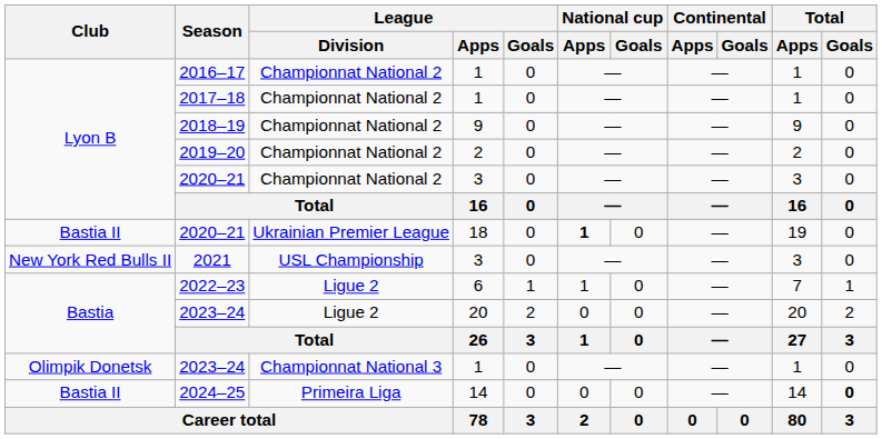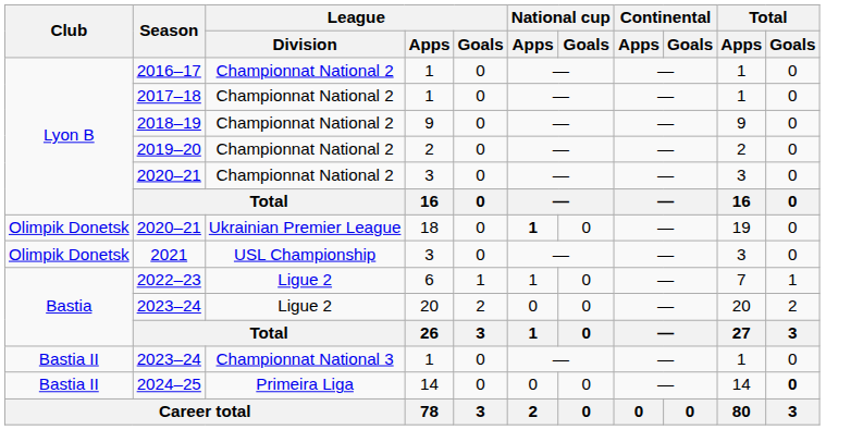 <table class=wikitable style=text-align:center>
 <tr>
 <th rowspan="2">Club</th>
 <th rowspan="2">Season</th>
 <th colspan="3">League</th>
 <th colspan="2">National cup</th>
 <th colspan="2">Continental</th>
 <th colspan="2">Total</th>
 </tr>
 <tr>
 <th>Division</th>
 <th>Apps</th>
 <th>Goals</th>
 <th>Apps</th>
 <th>Goals</th>
 <th>Apps</th>
 <th>Goals</th>
 <th>Apps</th>
 <th>Goals</th>
 </tr>
 <tr>
 <td rowspan="6"><a href='#'>Lyon B</a></td>
 <td><a href='#'>2016–17</a></td>
 <td><a href='#'>Championnat National 2</a></td>
 <td>1</td>
 <td>0</td>
 <td colspan="2">—</td>
 <td colspan="2">—</td>
 <td>1</td>
 <td>0</td>
 </tr>
 <tr>
 <td><a href='#'>2017–18</a></td>
 <td>Championnat National 2</td>
 <td>1</td>
 <td>0</td>
 <td colspan="2">—</td>
 <td colspan="2">—</td>
 <td>1</td>
 <td>0</td>
 </tr>
 <tr>
 <td><a href='#'>2018–19</a></td>
 <td>Championnat National 2</td>
 <td>9</td>
 <td>0</td>
 <td colspan="2">—</td>
 <td colspan="2">—</td>
 <td>9</td>
 <td>0</td>
 </tr>
 <tr>
 <td><a href='#'>2019–20</a></td>
 <td>Championnat National 2</td>
 <td>2</td>
 <td>0</td>
 <td colspan="2">—</td>
 <td colspan="2">—</td>
 <td>2</td>
 <td>0</td>
 </tr>
 <tr>
 <td><a href='#'>2020–21</a></td>
 <td>Championnat National 2</td>
 <td>3</td>
 <td>0</td>
 <td colspan="2">—</td>
 <td colspan="2">—</td>
 <td>3</td>
 <td>0</td>
 </tr>
 <tr>
 <th colspan="2">Total</th>
 <th>16</th>
 <th>0</th>
 <th colspan="2">—</th>
 <th colspan="2">—</th>
 <th>16</th>
 <th>0</th>
 </tr>
 <tr>
-<td><a href='#'>Bastia II</a></td>
+<td><a href='#'>Olimpik Donetsk</a></td>
 <td><a href='#'>2020–21</a></td>
 <td><a href='#'>Ukrainian Premier League</a></td>
 <td>18</td>
 <td>0</td>
 <td><strong>1</strong></td>
 <td>0</td>
 <td colspan="2">—</td>
 <td>19</td>
 <td>0</td>
 </tr>
 <tr>
-<td><a href='#'>New York Red Bulls II</a></td>
+<td><a href='#'>Olimpik Donetsk</a></td>
 <td><a href='#'>2021</a></td>
 <td><a href='#'>USL Championship</a></td>
 <td>3</td>
 <td>0</td>
 <td colspan="2">—</td>
 <td colspan="2">—</td>
 <td>3</td>
 <td>0</td>
 </tr>
 <tr>
 <td rowspan="3"><a href='#'>Bastia</a></td>
 <td><a href='#'>2022–23</a></td>
 <td><a href='#'>Ligue 2</a></td>
 <td>6</td>
 <td>1</td>
 <td>1</td>
 <td>0</td>
 <td colspan="2">—</td>
 <td>7</td>
 <td>1</td>
 </tr>
 <tr>
 <td><a href='#'>2023–24</a></td>
 <td>Ligue 2</td>
 <td>20</td>
 <td>2</td>
 <td>0</td>
 <td>0</td>
 <td colspan="2">—</td>
 <td>20</td>
 <td>2</td>
 </tr>
 <tr>
 <th colspan="2">Total</th>
 <th>26</th>
 <th>3</th>
 <th>1</th>
 <th>0</th>
 <th colspan="2">—</th>
 <th>27</th>
 <th>3</th>
 </tr>
 <tr>
-<td><a href='#'>Olimpik Donetsk</a></td>
+<td><a href='#'>Bastia II</a></td>
 <td><a href='#'>2023–24</a></td>
 <td><a href='#'>Championnat National 3</a></td>
 <td>1</td>
 <td>0</td>
 <td colspan="2">—</td>
 <td colspan="2">—</td>
 <td>1</td>
 <td>0</td>
 </tr>
 <tr>
 <td><a href='#'>Bastia II</a></td>
 <td><a href='#'>2024–25</a></td>
 <td><a href='#'>Primeira Liga</a></td>
 <td>14</td>
 <td>0</td>
 <td>0</td>
 <td>0</td>
 <td colspan="2">—</td>
 <td>14</td>
 <td><strong>0</strong></td>
 </tr>
 <tr>
 <th colspan="3">Career total</th>
 <th>78</th>
 <th>3</th>
 <th>2</th>
 <th>0</th>
 <th>0</th>
 <th>0</th>
 <th>80</th>
 <th>3</th>
 </tr>
 </table>
